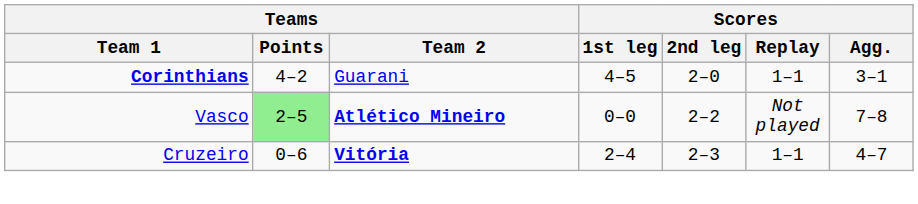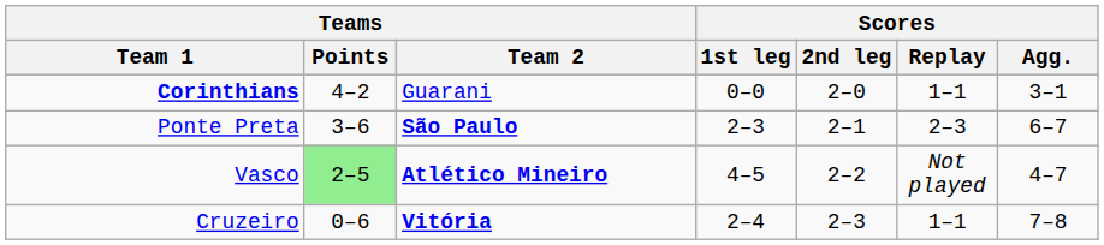 <table class="wikitable" style="text-align:center;">
 <tr>
 <th colspan=3>Teams</th>
 <th colspan=4>Scores</th>
 </tr>
 <tr>
 <th width="175">Team 1</th>
 <th width="50">Points</th>
 <th width="175">Team 2</th>
 <th width="55">1st leg</th>
 <th width="55">2nd leg</th>
 <th width="55">Replay</th>
 <th width="55">Agg.</th>
 </tr>
 <tr>
 <td align=right><strong><a href='#'>Corinthians</a></strong> </td>
 <td>4–2</td>
 <td align=left> <a href='#'>Guarani</a></td>
-<td>4–5</td>
+<td>0–0</td>
 <td>2–0</td>
 <td>1–1</td>
 <td>3–1</td>
 </tr>
 <tr>
+<td align=right><a href='#'>Ponte Preta</a> </td>
+<td>3–6</td>
+<td align=left> <strong><a href='#'>São Paulo</a></strong></td>
+<td>2–3</td>
+<td>2–1</td>
+<td>2–3</td>
+<td>6–7</td>
+</tr>
+<tr>
 <td align=right><a href='#'>Vasco</a> </td>
 <td style="background: lightgreen;">2–5</td>
 <td align=left> <a href='#'><strong>Atlético Mineiro</strong></a></td>
-<td>0–0</td>
+<td>4–5</td>
 <td>2–2</td>
 <td><em>Not played</em></td>
-<td>7–8</td>
+<td>4–7</td>
 </tr>
 <tr>
 <td align=right><a href='#'>Cruzeiro</a> </td>
 <td>0–6</td>
 <td align=left> <a href='#'><strong>Vitória</strong></a></td>
 <td>2–4</td>
 <td>2–3</td>
 <td>1–1</td>
-<td>4–7</td>
+<td>7–8</td>
 </tr>
 </table>
